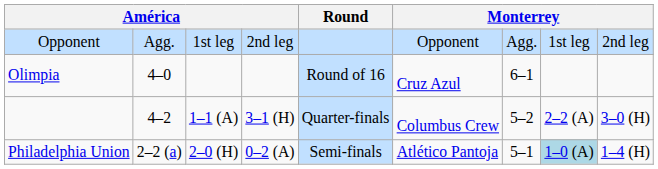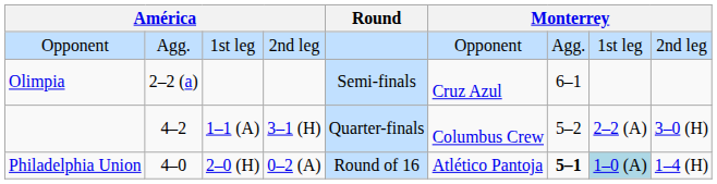 <table class="wikitable" style="text-align:center">
 <tr>
 <th colspan="4"> <a href='#'>América</a></th>
 <th>Round</th>
 <th colspan="4"> <a href='#'>Monterrey</a></th>
 </tr>
 <tr style="background:#C1E0FF">
 <td>Opponent</td>
 <td>Agg.</td>
 <td>1st leg</td>
 <td>2nd leg</td>
 <td></td>
 <td>Opponent</td>
 <td>Agg.</td>
 <td>1st leg</td>
 <td>2nd leg</td>
 </tr>
 <tr>
 <td style="text-align:left"> <a href='#'>Olimpia</a></td>
-<td>4–0</td>
+<td>2–2 (<a href='#'>a</a>)</td>
 <td></td>
 <td></td>
-<td style="background:#C1E0FF">Round of 16</td>
+<td style="background:#C1E0FF">Semi-finals</td>
 <td style="text-align:left"><br> <a href='#'>Cruz Azul</a></td>
 <td>6–1</td>
 <td></td>
 <td></td>
 </tr>
 <tr>
 <td style="text-align:left"></td>
 <td>4–2</td>
 <td><a href='#'>1–1</a> (A)</td>
 <td><a href='#'>3–1</a> (H)</td>
 <td style="background:#C1E0FF">Quarter-finals</td>
 <td style="text-align:left"><br> <a href='#'>Columbus Crew</a></td>
 <td>5–2</td>
 <td><a href='#'>2–2</a> (A)</td>
 <td><a href='#'>3–0</a> (H)</td>
 </tr>
 <tr>
 <td style="text-align:left"> <a href='#'>Philadelphia Union</a></td>
-<td>2–2 (<a href='#'>a</a>)</td>
+<td>4–0</td>
 <td><a href='#'>2–0</a> (H)</td>
 <td><a href='#'>0–2</a> (A)</td>
-<td style="background:#C1E0FF">Semi-finals</td>
+<td style="background:#C1E0FF">Round of 16</td>
 <td style="text-align:left"> <a href='#'>Atlético Pantoja</a></td>
-<td>5–1</td>
+<td><strong>5–1</strong></td>
 <td style="background: lightblue;"><a href='#'>1–0</a> (A)</td>
 <td><a href='#'>1–4</a> (H)</td>
 </tr>
 </table>
